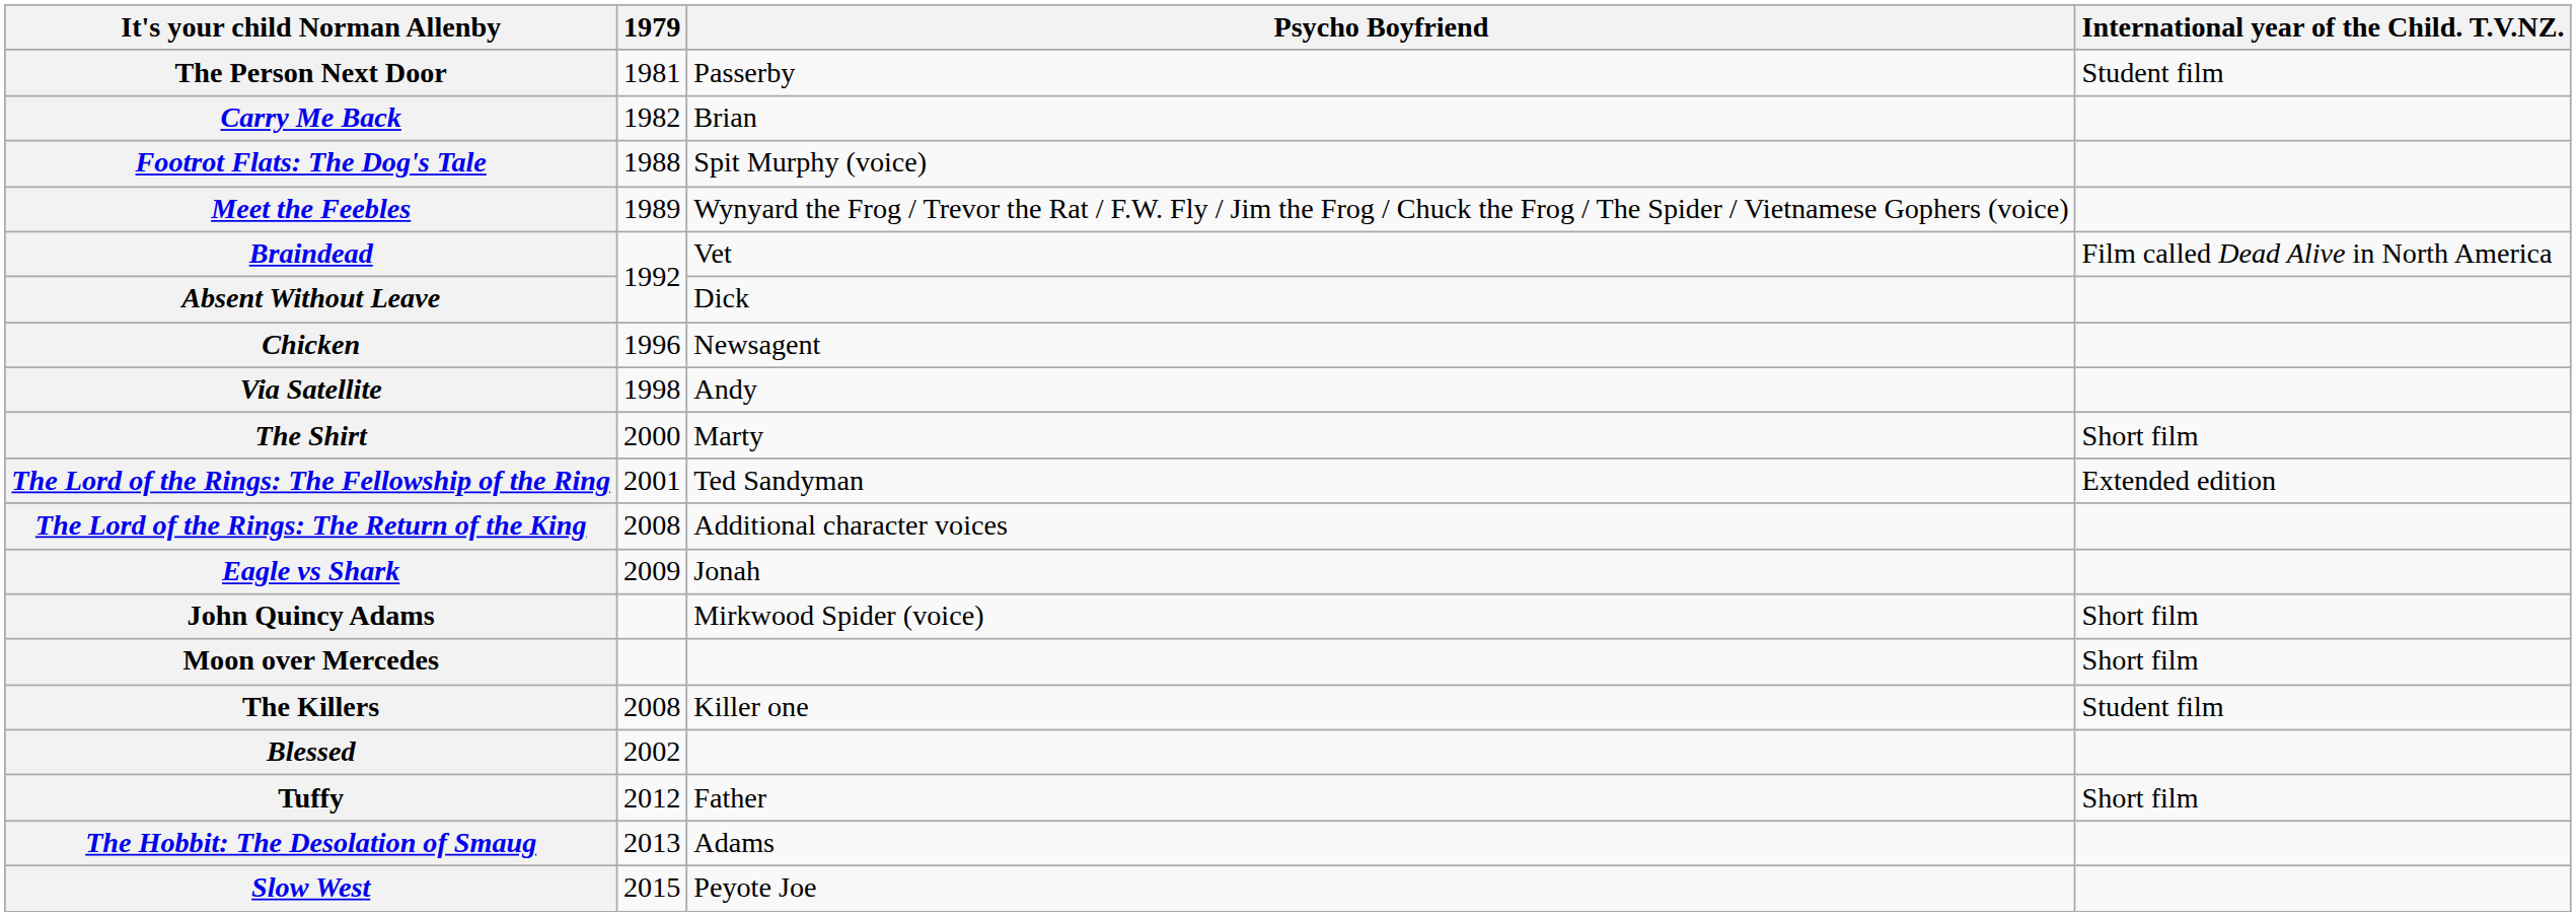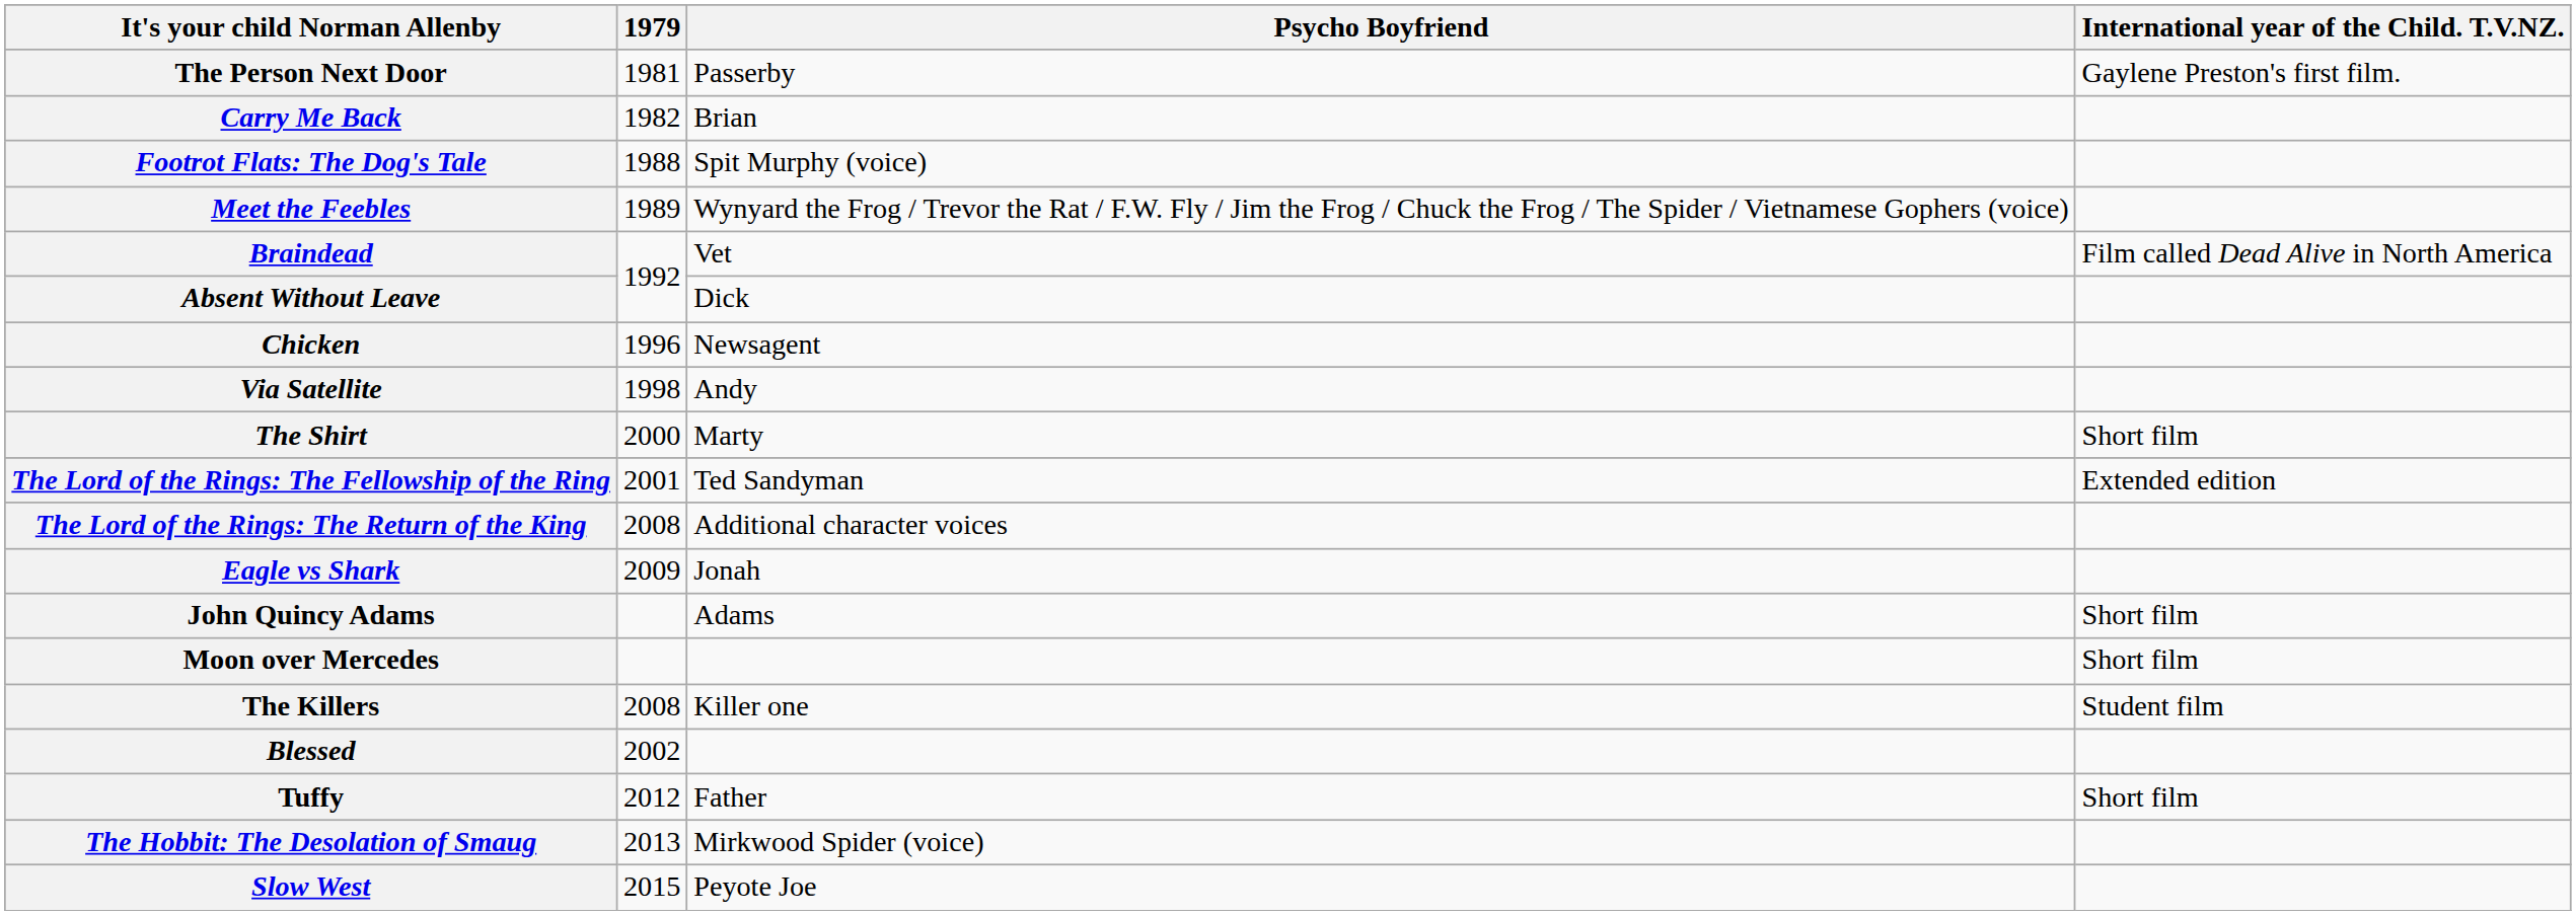 <table class="wikitable plainrowheaders sortable">
 <tr>
 <th scope="col">It's your child Norman Allenby</th>
 <th scope="col">1979</th>
 <th scope="col">Psycho    Boyfriend</th>
 <th scope="col" class="unsortable">International year of the Child. T.V.NZ.</th>
 </tr>
 <tr>
 <th>The Person Next Door</th>
 <td>1981</td>
 <td>Passerby</td>
-<td>Student film</td>
+<td>Gaylene Preston's first film.</td>
 </tr>
 <tr>
 <th scope="row"><em><a href='#'>Carry Me Back</a></em></th>
 <td>1982</td>
 <td>Brian</td>
 <td></td>
 </tr>
 <tr>
 <th scope="row"><em><a href='#'>Footrot Flats: The Dog's Tale</a></em></th>
 <td>1988</td>
 <td>Spit Murphy (voice)</td>
 <td></td>
 </tr>
 <tr>
 <th scope="row"><em><a href='#'>Meet the Feebles</a></em></th>
 <td>1989</td>
 <td>Wynyard the Frog / Trevor the Rat / F.W. Fly / Jim the Frog / Chuck the Frog / The Spider / Vietnamese Gophers (voice)</td>
 <td></td>
 </tr>
 <tr>
 <th scope="row"><em><a href='#'>Braindead</a></em></th>
 <td rowspan=2>1992</td>
 <td>Vet</td>
 <td>Film called <em>Dead Alive</em> in North America</td>
 </tr>
 <tr>
 <th scope="row"><em>Absent Without Leave</em></th>
 <td>Dick</td>
 <td></td>
 </tr>
 <tr>
 <th scope="row"><em>Chicken</em></th>
 <td>1996</td>
 <td>Newsagent</td>
 <td></td>
 </tr>
 <tr>
 <th scope="row"><em>Via Satellite</em></th>
 <td>1998</td>
 <td>Andy</td>
 <td></td>
 </tr>
 <tr>
 <th scope="row"><em>The Shirt</em></th>
 <td>2000</td>
 <td>Marty</td>
 <td>Short film</td>
 </tr>
 <tr>
 <th scope="row"><em><a href='#'>The Lord of the Rings: The Fellowship of the Ring</a></em></th>
 <td>2001</td>
 <td>Ted Sandyman</td>
 <td>Extended edition</td>
 </tr>
 <tr>
 <th scope="row"><em><a href='#'>The Lord of the Rings: The Return of the King</a></em></th>
 <td>2008</td>
 <td>Additional character voices</td>
 <td></td>
 </tr>
 <tr>
 <th scope="row"><em><a href='#'>Eagle vs Shark</a></em></th>
 <td>2009</td>
 <td>Jonah</td>
 <td></td>
 </tr>
 <tr>
 <th>John Quincy Adams</th>
 <td></td>
-<td>Mirkwood Spider (voice)</td>
+<td>Adams</td>
 <td>Short film</td>
 </tr>
 <tr>
 <th>Moon over Mercedes</th>
 <td></td>
 <td></td>
 <td>Short film</td>
 </tr>
 <tr>
 <th>The Killers</th>
 <td>2008</td>
 <td>Killer one</td>
 <td>Student film</td>
 </tr>
 <tr>
 <th scope="row"><em>Blessed</em></th>
 <td>2002</td>
 <td></td>
 <td></td>
 </tr>
 <tr>
 <th scope="row">Tuffy</th>
 <td>2012</td>
 <td>Father</td>
 <td>Short film</td>
 </tr>
 <tr>
 <th scope="row"><em><a href='#'>The Hobbit: The Desolation of Smaug</a></em></th>
 <td>2013</td>
-<td>Adams</td>
+<td>Mirkwood Spider (voice)</td>
 <td></td>
 </tr>
 <tr>
 <th scope="row"><em><a href='#'>Slow West</a></em></th>
 <td>2015</td>
 <td>Peyote Joe</td>
 <td></td>
 </tr>
 <tr>
 </tr>
 </table>
